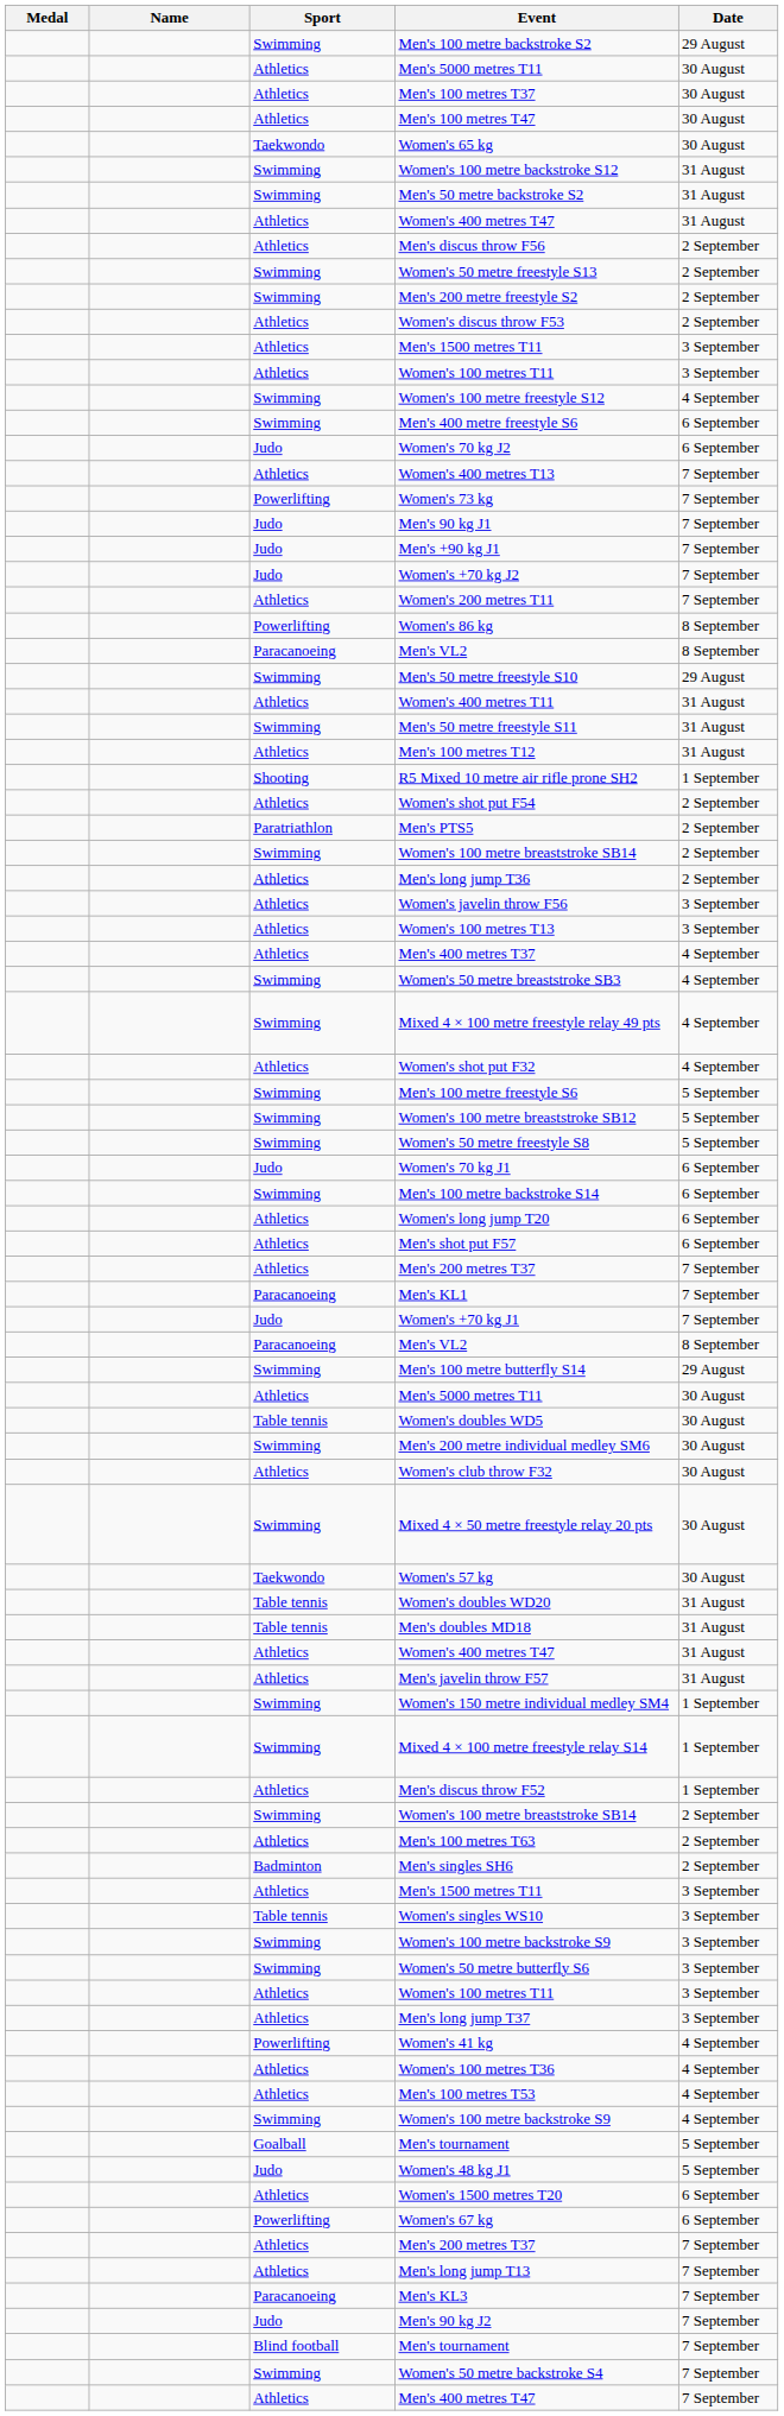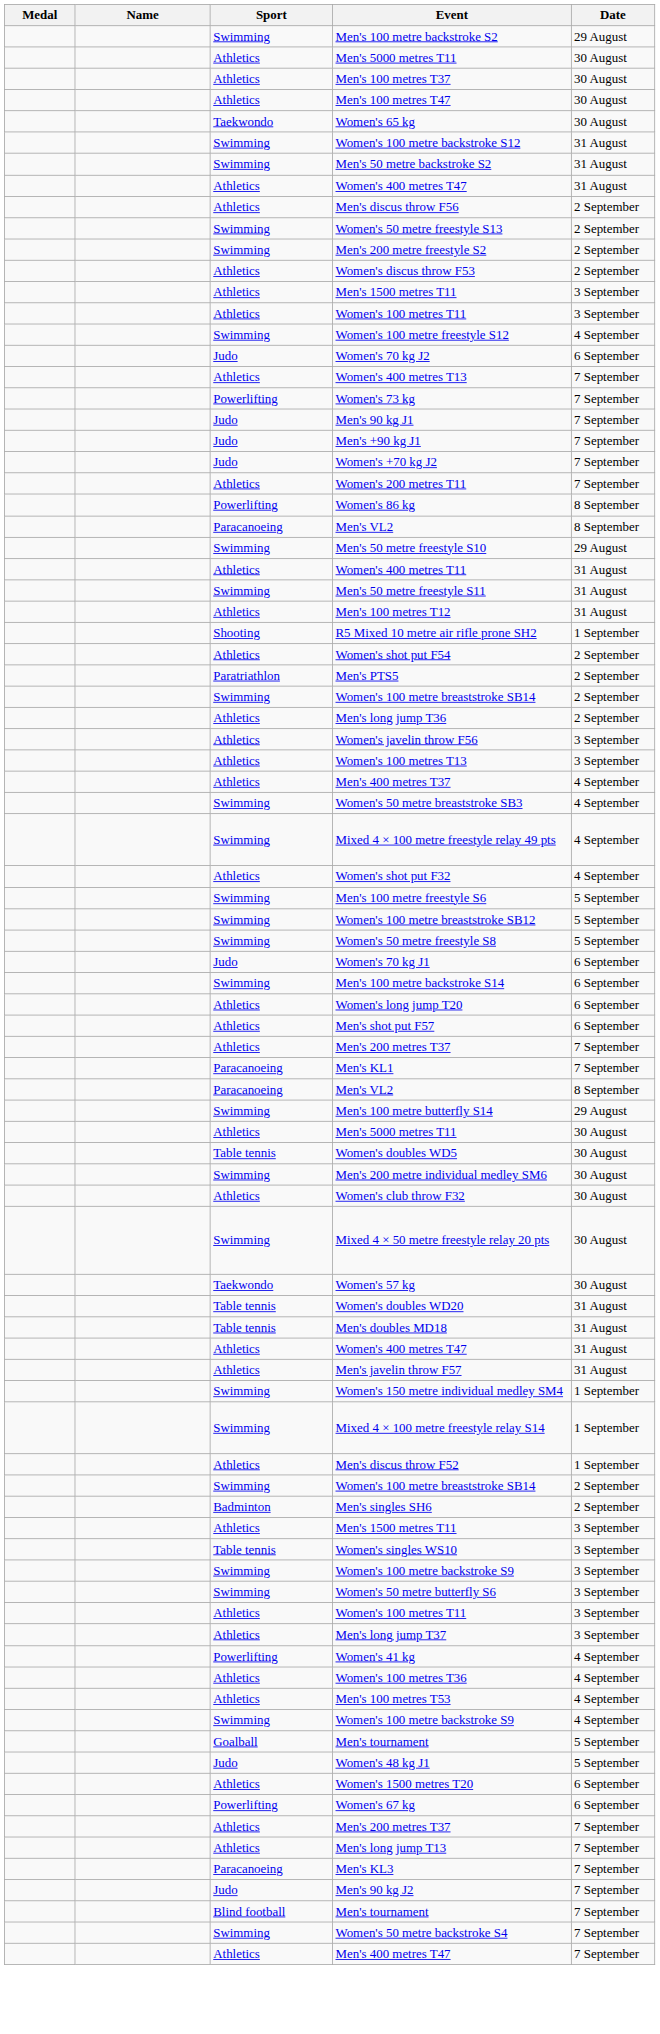 <table class="wikitable sortable" style="font-size:95%">
 <tr>
 <th style="width:5em">Medal</th>
 <th style="width:10em">Name</th>
 <th style="width:9em">Sport</th>
 <th style="width:18em">Event</th>
 <th style="width:6em">Date</th>
 </tr>
 <tr>
 <td></td>
 <td></td>
 <td><a href='#'>Swimming</a></td>
 <td><a href='#'>Men's 100 metre backstroke S2</a></td>
 <td>29 August</td>
 </tr>
 <tr>
 <td></td>
 <td></td>
 <td><a href='#'>Athletics</a></td>
 <td><a href='#'>Men's 5000 metres T11</a></td>
 <td>30 August</td>
 </tr>
 <tr>
 <td></td>
 <td></td>
 <td><a href='#'>Athletics</a></td>
 <td><a href='#'>Men's 100 metres T37</a></td>
 <td>30 August</td>
 </tr>
 <tr>
 <td></td>
 <td></td>
 <td><a href='#'>Athletics</a></td>
 <td><a href='#'>Men's 100 metres T47</a></td>
 <td>30 August</td>
 </tr>
 <tr>
 <td></td>
 <td></td>
 <td><a href='#'>Taekwondo</a></td>
 <td><a href='#'>Women's 65 kg</a></td>
 <td>30 August</td>
 </tr>
 <tr>
 <td></td>
 <td></td>
 <td><a href='#'>Swimming</a></td>
 <td><a href='#'>Women's 100 metre backstroke S12</a></td>
 <td>31 August</td>
 </tr>
 <tr>
 <td></td>
 <td></td>
 <td><a href='#'>Swimming</a></td>
 <td><a href='#'>Men's 50 metre backstroke S2</a></td>
 <td>31 August</td>
 </tr>
 <tr>
 <td></td>
 <td></td>
 <td><a href='#'>Athletics</a></td>
 <td><a href='#'>Women's 400 metres T47</a></td>
 <td>31 August</td>
 </tr>
 <tr>
 <td></td>
 <td></td>
 <td><a href='#'>Athletics</a></td>
 <td><a href='#'>Men's discus throw F56</a></td>
 <td>2 September</td>
 </tr>
 <tr>
 <td></td>
 <td></td>
 <td><a href='#'>Swimming</a></td>
 <td><a href='#'>Women's 50 metre freestyle S13</a></td>
 <td>2 September</td>
 </tr>
 <tr>
 <td></td>
 <td></td>
 <td><a href='#'>Swimming</a></td>
 <td><a href='#'>Men's 200 metre freestyle S2</a></td>
 <td>2 September</td>
 </tr>
 <tr>
 <td></td>
 <td></td>
 <td><a href='#'>Athletics</a></td>
 <td><a href='#'>Women's discus throw F53</a></td>
 <td>2 September</td>
 </tr>
 <tr>
 <td></td>
 <td></td>
 <td><a href='#'>Athletics</a></td>
 <td><a href='#'>Men's 1500 metres T11</a></td>
 <td>3 September</td>
 </tr>
 <tr>
 <td></td>
 <td></td>
 <td><a href='#'>Athletics</a></td>
 <td><a href='#'>Women's 100 metres T11</a></td>
 <td>3 September</td>
 </tr>
 <tr>
 <td></td>
 <td></td>
 <td><a href='#'>Swimming</a></td>
 <td><a href='#'>Women's 100 metre freestyle S12</a></td>
 <td>4 September</td>
-</tr>
-<tr>
-<td></td>
-<td></td>
-<td><a href='#'>Swimming</a></td>
-<td><a href='#'>Men's 400 metre freestyle S6</a></td>
-<td>6 September</td>
 </tr>
 <tr>
 <td></td>
 <td></td>
 <td><a href='#'>Judo</a></td>
 <td><a href='#'>Women's 70 kg J2</a></td>
 <td>6 September</td>
 </tr>
 <tr>
 <td></td>
 <td></td>
 <td><a href='#'>Athletics</a></td>
 <td><a href='#'>Women's 400 metres T13</a></td>
 <td>7 September</td>
 </tr>
 <tr>
 <td></td>
 <td></td>
 <td><a href='#'>Powerlifting</a></td>
 <td><a href='#'>Women's 73 kg</a></td>
 <td>7 September</td>
 </tr>
 <tr>
 <td></td>
 <td></td>
 <td><a href='#'>Judo</a></td>
 <td><a href='#'>Men's 90 kg J1</a></td>
 <td>7 September</td>
 </tr>
 <tr>
 <td></td>
 <td></td>
 <td><a href='#'>Judo</a></td>
 <td><a href='#'>Men's +90 kg J1</a></td>
 <td>7 September</td>
 </tr>
 <tr>
 <td></td>
 <td></td>
 <td><a href='#'>Judo</a></td>
 <td><a href='#'>Women's +70 kg J2</a></td>
 <td>7 September</td>
 </tr>
 <tr>
 <td></td>
 <td></td>
 <td><a href='#'>Athletics</a></td>
 <td><a href='#'>Women's 200 metres T11</a></td>
 <td>7 September</td>
 </tr>
 <tr>
 <td></td>
 <td></td>
 <td><a href='#'>Powerlifting</a></td>
 <td><a href='#'>Women's 86 kg</a></td>
 <td>8 September</td>
 </tr>
 <tr>
 <td></td>
 <td></td>
 <td><a href='#'>Paracanoeing</a></td>
 <td><a href='#'>Men's VL2</a></td>
 <td>8 September</td>
 </tr>
 <tr>
 <td></td>
 <td></td>
 <td><a href='#'>Swimming</a></td>
 <td><a href='#'>Men's 50 metre freestyle S10</a></td>
 <td>29 August</td>
 </tr>
 <tr>
 <td></td>
 <td></td>
 <td><a href='#'>Athletics</a></td>
 <td><a href='#'>Women's 400 metres T11</a></td>
 <td>31 August</td>
 </tr>
 <tr>
 <td></td>
 <td></td>
 <td><a href='#'>Swimming</a></td>
 <td><a href='#'>Men's 50 metre freestyle S11</a></td>
 <td>31 August</td>
 </tr>
 <tr>
 <td></td>
 <td></td>
 <td><a href='#'>Athletics</a></td>
 <td><a href='#'>Men's 100 metres T12</a></td>
 <td>31 August</td>
 </tr>
 <tr>
 <td></td>
 <td></td>
 <td><a href='#'>Shooting</a></td>
 <td><a href='#'>R5 Mixed 10 metre air rifle prone SH2</a></td>
 <td>1 September</td>
 </tr>
 <tr>
 <td></td>
 <td></td>
 <td><a href='#'>Athletics</a></td>
 <td><a href='#'>Women's shot put F54</a></td>
 <td>2 September</td>
 </tr>
 <tr>
 <td></td>
 <td></td>
 <td><a href='#'>Paratriathlon</a></td>
 <td><a href='#'>Men's PTS5</a></td>
 <td>2 September</td>
 </tr>
 <tr>
 <td></td>
 <td></td>
 <td><a href='#'>Swimming</a></td>
 <td><a href='#'>Women's 100 metre breaststroke SB14</a></td>
 <td>2 September</td>
 </tr>
 <tr>
 <td></td>
 <td></td>
 <td><a href='#'>Athletics</a></td>
 <td><a href='#'>Men's long jump T36</a></td>
 <td>2 September</td>
 </tr>
 <tr>
 <td></td>
 <td></td>
 <td><a href='#'>Athletics</a></td>
 <td><a href='#'>Women's javelin throw F56</a></td>
 <td>3 September</td>
 </tr>
 <tr>
 <td></td>
 <td></td>
 <td><a href='#'>Athletics</a></td>
 <td><a href='#'>Women's 100 metres T13</a></td>
 <td>3 September</td>
 </tr>
 <tr>
 <td></td>
 <td></td>
 <td><a href='#'>Athletics</a></td>
 <td><a href='#'>Men's 400 metres T37</a></td>
 <td>4 September</td>
 </tr>
 <tr>
 <td></td>
 <td></td>
 <td><a href='#'>Swimming</a></td>
 <td><a href='#'>Women's 50 metre breaststroke SB3</a></td>
 <td>4 September</td>
 </tr>
 <tr>
 <td></td>
 <td><br><br><br></td>
 <td><a href='#'>Swimming</a></td>
 <td><a href='#'>Mixed 4 × 100 metre freestyle relay 49 pts</a></td>
 <td>4 September</td>
 </tr>
 <tr>
 <td></td>
 <td></td>
 <td><a href='#'>Athletics</a></td>
 <td><a href='#'>Women's shot put F32</a></td>
 <td>4 September</td>
 </tr>
 <tr>
 <td></td>
 <td></td>
 <td><a href='#'>Swimming</a></td>
 <td><a href='#'>Men's 100 metre freestyle S6</a></td>
 <td>5 September</td>
 </tr>
 <tr>
 <td></td>
 <td></td>
 <td><a href='#'>Swimming</a></td>
 <td><a href='#'>Women's 100 metre breaststroke SB12</a></td>
 <td>5 September</td>
 </tr>
 <tr>
 <td></td>
 <td></td>
 <td><a href='#'>Swimming</a></td>
 <td><a href='#'>Women's 50 metre freestyle S8</a></td>
 <td>5 September</td>
 </tr>
 <tr>
 <td></td>
 <td></td>
 <td><a href='#'>Judo</a></td>
 <td><a href='#'>Women's 70 kg J1</a></td>
 <td>6 September</td>
 </tr>
 <tr>
 <td></td>
 <td></td>
 <td><a href='#'>Swimming</a></td>
 <td><a href='#'>Men's 100 metre backstroke S14</a></td>
 <td>6 September</td>
 </tr>
 <tr>
 <td></td>
 <td></td>
 <td><a href='#'>Athletics</a></td>
 <td><a href='#'>Women's long jump T20</a></td>
 <td>6 September</td>
 </tr>
 <tr>
 <td></td>
 <td></td>
 <td><a href='#'>Athletics</a></td>
 <td><a href='#'>Men's shot put F57</a></td>
 <td>6 September</td>
 </tr>
 <tr>
 <td></td>
 <td></td>
 <td><a href='#'>Athletics</a></td>
 <td><a href='#'>Men's 200 metres T37</a></td>
 <td>7 September</td>
 </tr>
 <tr>
 <td></td>
 <td></td>
 <td><a href='#'>Paracanoeing</a></td>
 <td><a href='#'>Men's KL1</a></td>
 <td>7 September</td>
 </tr>
 <tr>
 <td></td>
 <td></td>
-<td><a href='#'>Judo</a></td>
-<td><a href='#'>Women's +70 kg J1</a></td>
-<td>7 September</td>
-</tr>
-<tr>
-<td></td>
-<td></td>
 <td><a href='#'>Paracanoeing</a></td>
 <td><a href='#'>Men's VL2</a></td>
 <td>8 September</td>
 </tr>
 <tr>
 <td></td>
 <td></td>
 <td><a href='#'>Swimming</a></td>
 <td><a href='#'>Men's 100 metre butterfly S14</a></td>
 <td>29 August</td>
 </tr>
 <tr>
 <td></td>
 <td></td>
 <td><a href='#'>Athletics</a></td>
 <td><a href='#'>Men's 5000 metres T11</a></td>
 <td>30 August</td>
 </tr>
 <tr>
 <td></td>
 <td><br></td>
 <td><a href='#'>Table tennis</a></td>
 <td><a href='#'>Women's doubles WD5</a></td>
 <td>30 August</td>
 </tr>
 <tr>
 <td></td>
 <td></td>
 <td><a href='#'>Swimming</a></td>
 <td><a href='#'>Men's 200 metre individual medley SM6</a></td>
 <td>30 August</td>
 </tr>
 <tr>
 <td></td>
 <td></td>
 <td><a href='#'>Athletics</a></td>
 <td><a href='#'>Women's club throw F32</a></td>
 <td>30 August</td>
 </tr>
 <tr>
 <td></td>
 <td><br><br><br><br></td>
 <td><a href='#'>Swimming</a></td>
 <td><a href='#'>Mixed 4 × 50 metre freestyle relay 20 pts</a></td>
 <td>30 August</td>
 </tr>
 <tr>
 <td></td>
 <td></td>
 <td><a href='#'>Taekwondo</a></td>
 <td><a href='#'>Women's 57 kg</a></td>
 <td>30 August</td>
 </tr>
 <tr>
 <td></td>
 <td><br></td>
 <td><a href='#'>Table tennis</a></td>
 <td><a href='#'>Women's doubles WD20</a></td>
 <td>31 August</td>
 </tr>
 <tr>
 <td></td>
 <td><br></td>
 <td><a href='#'>Table tennis</a></td>
 <td><a href='#'>Men's doubles MD18</a></td>
 <td>31 August</td>
 </tr>
 <tr>
 <td></td>
 <td></td>
 <td><a href='#'>Athletics</a></td>
 <td><a href='#'>Women's 400 metres T47</a></td>
 <td>31 August</td>
 </tr>
 <tr>
 <td></td>
 <td></td>
 <td><a href='#'>Athletics</a></td>
 <td><a href='#'>Men's javelin throw F57</a></td>
 <td>31 August</td>
 </tr>
 <tr>
 <td></td>
 <td></td>
 <td><a href='#'>Swimming</a></td>
 <td><a href='#'>Women's 150 metre individual medley SM4</a></td>
 <td>1 September</td>
 </tr>
 <tr>
 <td></td>
 <td><br><br><br></td>
 <td><a href='#'>Swimming</a></td>
 <td><a href='#'>Mixed 4 × 100 metre freestyle relay S14</a></td>
 <td>1 September</td>
 </tr>
 <tr>
 <td></td>
 <td></td>
 <td><a href='#'>Athletics</a></td>
 <td><a href='#'>Men's discus throw F52</a></td>
 <td>1 September</td>
 </tr>
 <tr>
 <td></td>
 <td></td>
 <td><a href='#'>Swimming</a></td>
 <td><a href='#'>Women's 100 metre breaststroke SB14</a></td>
-<td>2 September</td>
-</tr>
-<tr>
-<td></td>
-<td></td>
-<td><a href='#'>Athletics</a></td>
-<td><a href='#'>Men's 100 metres T63</a></td>
 <td>2 September</td>
 </tr>
 <tr>
 <td></td>
 <td></td>
 <td><a href='#'>Badminton</a></td>
 <td><a href='#'>Men's singles SH6</a></td>
 <td>2 September</td>
 </tr>
 <tr>
 <td></td>
 <td></td>
 <td><a href='#'>Athletics</a></td>
 <td><a href='#'>Men's 1500 metres T11</a></td>
 <td>3 September</td>
 </tr>
 <tr>
 <td></td>
 <td></td>
 <td><a href='#'>Table tennis</a></td>
 <td><a href='#'>Women's singles WS10</a></td>
 <td>3 September</td>
 </tr>
 <tr>
 <td></td>
 <td></td>
 <td><a href='#'>Swimming</a></td>
 <td><a href='#'>Women's 100 metre backstroke S9</a></td>
 <td>3 September</td>
 </tr>
 <tr>
 <td></td>
 <td></td>
 <td><a href='#'>Swimming</a></td>
 <td><a href='#'>Women's 50 metre butterfly S6</a></td>
 <td>3 September</td>
 </tr>
 <tr>
 <td></td>
 <td></td>
 <td><a href='#'>Athletics</a></td>
 <td><a href='#'>Women's 100 metres T11</a></td>
 <td>3 September</td>
 </tr>
 <tr>
 <td></td>
 <td></td>
 <td><a href='#'>Athletics</a></td>
 <td><a href='#'>Men's long jump T37</a></td>
 <td>3 September</td>
 </tr>
 <tr>
 <td></td>
 <td></td>
 <td><a href='#'>Powerlifting</a></td>
 <td><a href='#'>Women's 41 kg</a></td>
 <td>4 September</td>
 </tr>
 <tr>
 <td></td>
 <td></td>
 <td><a href='#'>Athletics</a></td>
 <td><a href='#'>Women's 100 metres T36</a></td>
 <td>4 September</td>
 </tr>
 <tr>
 <td></td>
 <td></td>
 <td><a href='#'>Athletics</a></td>
 <td><a href='#'>Men's 100 metres T53</a></td>
 <td>4 September</td>
 </tr>
 <tr>
 <td></td>
 <td></td>
 <td><a href='#'>Swimming</a></td>
 <td><a href='#'>Women's 100 metre backstroke S9</a></td>
 <td>4 September</td>
 </tr>
 <tr>
 <td></td>
 <td><br></td>
 <td><a href='#'>Goalball</a></td>
 <td><a href='#'>Men's tournament</a></td>
 <td>5 September</td>
 </tr>
 <tr>
 <td></td>
 <td></td>
 <td><a href='#'>Judo</a></td>
 <td><a href='#'>Women's 48 kg J1</a></td>
 <td>5 September</td>
 </tr>
 <tr>
 <td></td>
 <td></td>
 <td><a href='#'>Athletics</a></td>
 <td><a href='#'>Women's 1500 metres T20</a></td>
 <td>6 September</td>
 </tr>
 <tr>
 <td></td>
 <td></td>
 <td><a href='#'>Powerlifting</a></td>
 <td><a href='#'>Women's 67 kg</a></td>
 <td>6 September</td>
 </tr>
 <tr>
 <td></td>
 <td></td>
 <td><a href='#'>Athletics</a></td>
 <td><a href='#'>Men's 200 metres T37</a></td>
 <td>7 September</td>
 </tr>
 <tr>
 <td></td>
 <td></td>
 <td><a href='#'>Athletics</a></td>
 <td><a href='#'>Men's long jump T13</a></td>
 <td>7 September</td>
 </tr>
 <tr>
 <td></td>
 <td></td>
 <td><a href='#'>Paracanoeing</a></td>
 <td><a href='#'>Men's KL3</a></td>
 <td>7 September</td>
 </tr>
 <tr>
 <td></td>
 <td></td>
 <td><a href='#'>Judo</a></td>
 <td><a href='#'>Men's 90 kg J2</a></td>
 <td>7 September</td>
 </tr>
 <tr>
 <td></td>
 <td><br></td>
 <td><a href='#'>Blind football</a></td>
 <td><a href='#'>Men's tournament</a></td>
 <td>7 September</td>
 </tr>
 <tr>
 <td></td>
 <td></td>
 <td><a href='#'>Swimming</a></td>
 <td><a href='#'>Women's 50 metre backstroke S4</a></td>
 <td>7 September</td>
 </tr>
 <tr>
 <td></td>
 <td></td>
 <td><a href='#'>Athletics</a></td>
 <td><a href='#'>Men's 400 metres T47</a></td>
 <td>7 September</td>
 </tr>
 </table>
